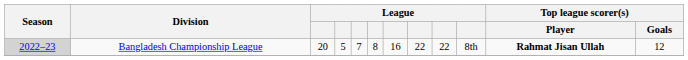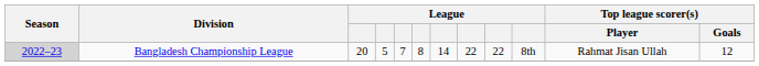 <table class="wikitable sortable" style="text-align: center; font-size: 95%; width: 1000px"">
 <tr>
 <th rowspan="2">Season</th>
 <th rowspan="2"><strong>Division</strong></th>
 <th colspan="8">League</th>
 <th colspan="2">Top league scorer(s)</th>
 </tr>
 <tr>
 <th></th>
 <th></th>
 <th></th>
 <th></th>
 <th></th>
 <th></th>
 <th></th>
 <th></th>
 <th>Player</th>
 <th>Goals</th>
 </tr>
 <tr>
 <td style="background: lightgrey;"><a href='#'>2022–23</a></td>
 <td><a href='#'>Bangladesh Championship League</a></td>
 <td>20</td>
 <td>5</td>
 <td>7</td>
 <td>8</td>
-<td>16</td>
+<td>14</td>
 <td>22</td>
 <td>22</td>
 <td>8th</td>
-<td><strong> Rahmat Jisan Ullah</strong></td>
+<td> Rahmat Jisan Ullah</td>
 <td>12</td>
 </tr>
 <tr>
 </tr>
 </table>
